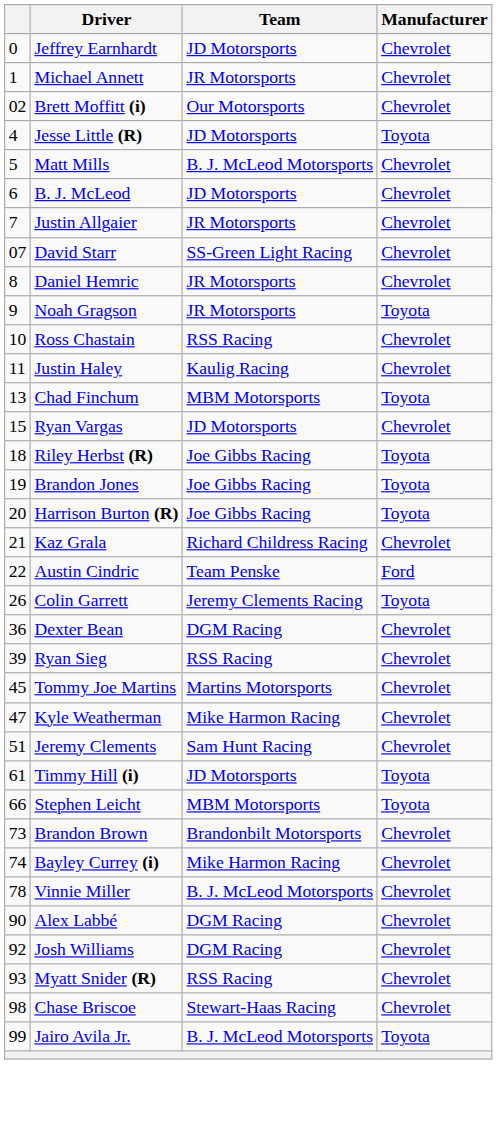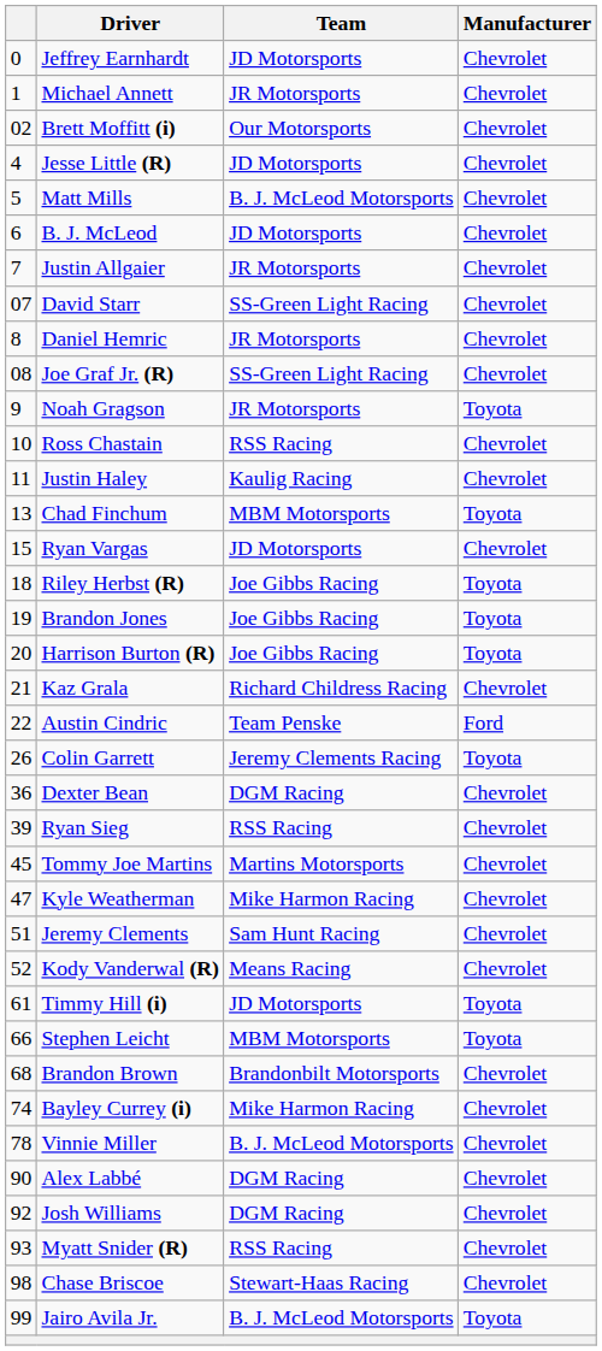 <table class="wikitable" style="font-size:95%">
 <tr>
 <th></th>
 <th>Driver</th>
 <th>Team</th>
 <th>Manufacturer</th>
 </tr>
 <tr>
 <td>0</td>
 <td><a href='#'>Jeffrey Earnhardt</a></td>
 <td><a href='#'>JD Motorsports</a></td>
 <td><a href='#'>Chevrolet</a></td>
 </tr>
 <tr>
 <td>1</td>
 <td><a href='#'>Michael Annett</a></td>
 <td><a href='#'>JR Motorsports</a></td>
 <td><a href='#'>Chevrolet</a></td>
 </tr>
 <tr>
 <td>02</td>
 <td><a href='#'>Brett Moffitt</a> <strong>(i)</strong></td>
 <td><a href='#'>Our Motorsports</a></td>
 <td><a href='#'>Chevrolet</a></td>
 </tr>
 <tr>
 <td>4</td>
 <td><a href='#'>Jesse Little</a> <strong>(R)</strong></td>
 <td><a href='#'>JD Motorsports</a></td>
-<td><a href='#'>Toyota</a></td>
+<td><a href='#'>Chevrolet</a></td>
 </tr>
 <tr>
 <td>5</td>
 <td><a href='#'>Matt Mills</a></td>
 <td><a href='#'>B. J. McLeod Motorsports</a></td>
 <td><a href='#'>Chevrolet</a></td>
 </tr>
 <tr>
 <td>6</td>
 <td><a href='#'>B. J. McLeod</a></td>
 <td><a href='#'>JD Motorsports</a></td>
 <td><a href='#'>Chevrolet</a></td>
 </tr>
 <tr>
 <td>7</td>
 <td><a href='#'>Justin Allgaier</a></td>
 <td><a href='#'>JR Motorsports</a></td>
 <td><a href='#'>Chevrolet</a></td>
 </tr>
 <tr>
 <td>07</td>
 <td><a href='#'>David Starr</a></td>
 <td><a href='#'>SS-Green Light Racing</a></td>
 <td><a href='#'>Chevrolet</a></td>
 </tr>
 <tr>
 <td>8</td>
 <td><a href='#'>Daniel Hemric</a></td>
 <td><a href='#'>JR Motorsports</a></td>
+<td><a href='#'>Chevrolet</a></td>
+</tr>
+<tr>
+<td>08</td>
+<td><a href='#'>Joe Graf Jr.</a> <strong>(R)</strong></td>
+<td><a href='#'>SS-Green Light Racing</a></td>
 <td><a href='#'>Chevrolet</a></td>
 </tr>
 <tr>
 <td>9</td>
 <td><a href='#'>Noah Gragson</a></td>
 <td><a href='#'>JR Motorsports</a></td>
 <td><a href='#'>Toyota</a></td>
 </tr>
 <tr>
 <td>10</td>
 <td><a href='#'>Ross Chastain</a></td>
 <td><a href='#'>RSS Racing</a></td>
 <td><a href='#'>Chevrolet</a></td>
 </tr>
 <tr>
 <td>11</td>
 <td><a href='#'>Justin Haley</a></td>
 <td><a href='#'>Kaulig Racing</a></td>
 <td><a href='#'>Chevrolet</a></td>
 </tr>
 <tr>
 <td>13</td>
 <td><a href='#'>Chad Finchum</a></td>
 <td><a href='#'>MBM Motorsports</a></td>
 <td><a href='#'>Toyota</a></td>
 </tr>
 <tr>
 <td>15</td>
 <td><a href='#'>Ryan Vargas</a></td>
 <td><a href='#'>JD Motorsports</a></td>
 <td><a href='#'>Chevrolet</a></td>
 </tr>
 <tr>
 <td>18</td>
 <td><a href='#'>Riley Herbst</a> <strong>(R)</strong></td>
 <td><a href='#'>Joe Gibbs Racing</a></td>
 <td><a href='#'>Toyota</a></td>
 </tr>
 <tr>
 <td>19</td>
 <td><a href='#'>Brandon Jones</a></td>
 <td><a href='#'>Joe Gibbs Racing</a></td>
 <td><a href='#'>Toyota</a></td>
 </tr>
 <tr>
 <td>20</td>
 <td><a href='#'>Harrison Burton</a> <strong>(R)</strong></td>
 <td><a href='#'>Joe Gibbs Racing</a></td>
 <td><a href='#'>Toyota</a></td>
 </tr>
 <tr>
 <td>21</td>
 <td><a href='#'>Kaz Grala</a></td>
 <td><a href='#'>Richard Childress Racing</a></td>
 <td><a href='#'>Chevrolet</a></td>
 </tr>
 <tr>
 <td>22</td>
 <td><a href='#'>Austin Cindric</a></td>
 <td><a href='#'>Team Penske</a></td>
 <td><a href='#'>Ford</a></td>
 </tr>
 <tr>
 <td>26</td>
 <td><a href='#'>Colin Garrett</a></td>
 <td><a href='#'>Jeremy Clements Racing</a></td>
 <td><a href='#'>Toyota</a></td>
 </tr>
 <tr>
 <td>36</td>
 <td><a href='#'>Dexter Bean</a></td>
 <td><a href='#'>DGM Racing</a></td>
 <td><a href='#'>Chevrolet</a></td>
 </tr>
 <tr>
 <td>39</td>
 <td><a href='#'>Ryan Sieg</a></td>
 <td><a href='#'>RSS Racing</a></td>
 <td><a href='#'>Chevrolet</a></td>
 </tr>
 <tr>
 <td>45</td>
 <td><a href='#'>Tommy Joe Martins</a></td>
 <td><a href='#'>Martins Motorsports</a></td>
 <td><a href='#'>Chevrolet</a></td>
 </tr>
 <tr>
 <td>47</td>
 <td><a href='#'>Kyle Weatherman</a></td>
 <td><a href='#'>Mike Harmon Racing</a></td>
 <td><a href='#'>Chevrolet</a></td>
 </tr>
 <tr>
 <td>51</td>
 <td><a href='#'>Jeremy Clements</a></td>
 <td><a href='#'>Sam Hunt Racing</a></td>
 <td><a href='#'>Chevrolet</a></td>
 </tr>
 <tr>
+<td>52</td>
+<td><a href='#'>Kody Vanderwal</a> <strong>(R)</strong></td>
+<td><a href='#'>Means Racing</a></td>
+<td><a href='#'>Chevrolet</a></td>
+</tr>
+<tr>
 <td>61</td>
 <td><a href='#'>Timmy Hill</a> <strong>(i)</strong></td>
 <td><a href='#'>JD Motorsports</a></td>
 <td><a href='#'>Toyota</a></td>
 </tr>
 <tr>
 <td>66</td>
 <td><a href='#'>Stephen Leicht</a></td>
 <td><a href='#'>MBM Motorsports</a></td>
 <td><a href='#'>Toyota</a></td>
 </tr>
 <tr>
-<td>73</td>
+<td>68</td>
 <td><a href='#'>Brandon Brown</a></td>
 <td><a href='#'>Brandonbilt Motorsports</a></td>
 <td><a href='#'>Chevrolet</a></td>
 </tr>
 <tr>
 <td>74</td>
 <td><a href='#'>Bayley Currey</a> <strong>(i)</strong></td>
 <td><a href='#'>Mike Harmon Racing</a></td>
 <td><a href='#'>Chevrolet</a></td>
 </tr>
 <tr>
 <td>78</td>
 <td><a href='#'>Vinnie Miller</a></td>
 <td><a href='#'>B. J. McLeod Motorsports</a></td>
 <td><a href='#'>Chevrolet</a></td>
 </tr>
 <tr>
 <td>90</td>
 <td><a href='#'>Alex Labbé</a></td>
 <td><a href='#'>DGM Racing</a></td>
 <td><a href='#'>Chevrolet</a></td>
 </tr>
 <tr>
 <td>92</td>
 <td><a href='#'>Josh Williams</a></td>
 <td><a href='#'>DGM Racing</a></td>
 <td><a href='#'>Chevrolet</a></td>
 </tr>
 <tr>
 <td>93</td>
 <td><a href='#'>Myatt Snider</a> <strong>(R)</strong></td>
 <td><a href='#'>RSS Racing</a></td>
 <td><a href='#'>Chevrolet</a></td>
 </tr>
 <tr>
 <td>98</td>
 <td><a href='#'>Chase Briscoe</a></td>
 <td><a href='#'>Stewart-Haas Racing</a></td>
 <td><a href='#'>Chevrolet</a></td>
 </tr>
 <tr>
 <td>99</td>
 <td><a href='#'>Jairo Avila Jr.</a></td>
 <td><a href='#'>B. J. McLeod Motorsports</a></td>
 <td><a href='#'>Toyota</a></td>
 </tr>
 <tr>
 <th colspan="4"></th>
 </tr>
 </table>
